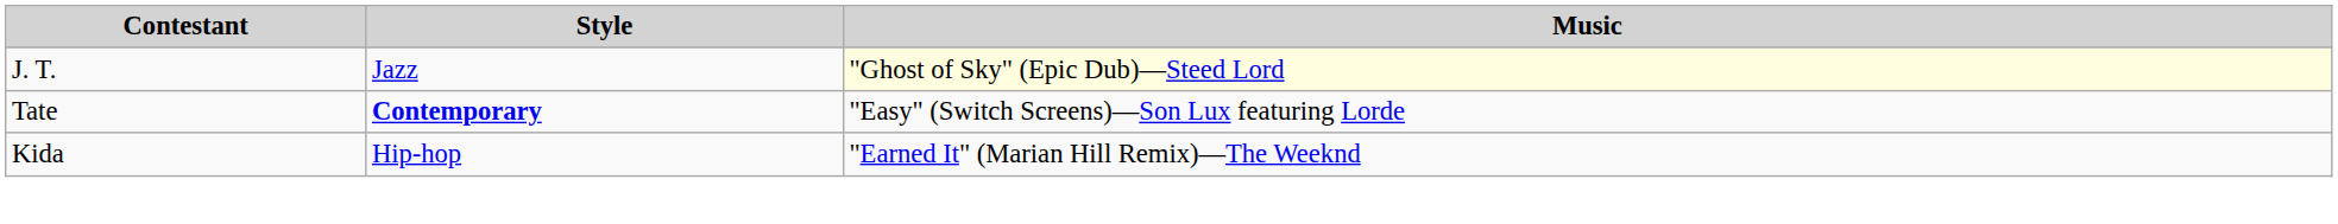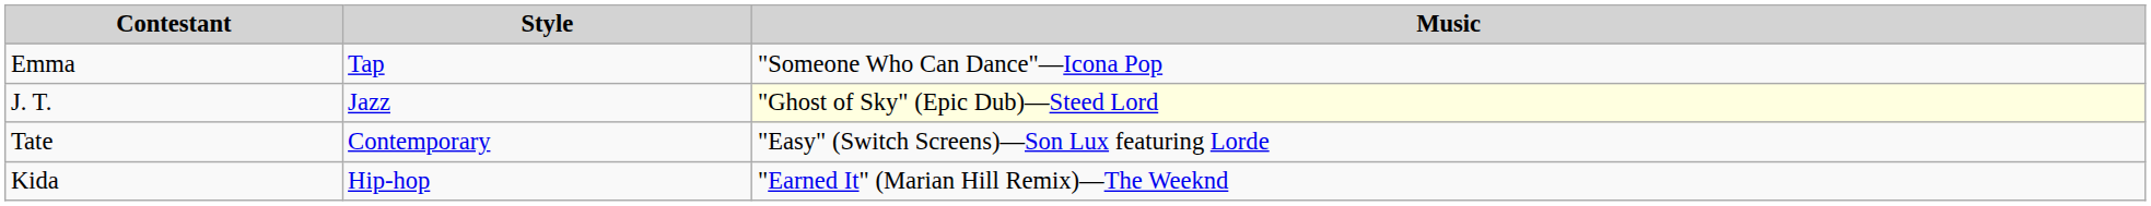 <table class="wikitable" style="width:70%;">
 <tr style="background:lightgrey; text-align:center;">
 <td><strong>Contestant</strong></td>
 <td><strong>Style</strong></td>
 <td><strong>Music</strong></td>
+</tr>
+<tr>
+<td>Emma</td>
+<td><a href='#'>Tap</a></td>
+<td>"Someone Who Can Dance"—<a href='#'>Icona Pop</a></td>
 </tr>
 <tr>
 <td>J. T.</td>
 <td><a href='#'>Jazz</a></td>
 <td style="background: lightyellow;">"Ghost of Sky" (Epic Dub)—<a href='#'>Steed Lord</a></td>
 </tr>
 <tr>
 <td>Tate</td>
-<td><strong><a href='#'>Contemporary</a></strong></td>
+<td><a href='#'>Contemporary</a></td>
 <td>"Easy" (Switch Screens)—<a href='#'>Son Lux</a> featuring <a href='#'>Lorde</a></td>
 </tr>
 <tr>
 <td>Kida</td>
 <td><a href='#'>Hip-hop</a></td>
 <td>"<a href='#'>Earned It</a>" (Marian Hill Remix)—<a href='#'>The Weeknd</a></td>
 </tr>
 </table>
